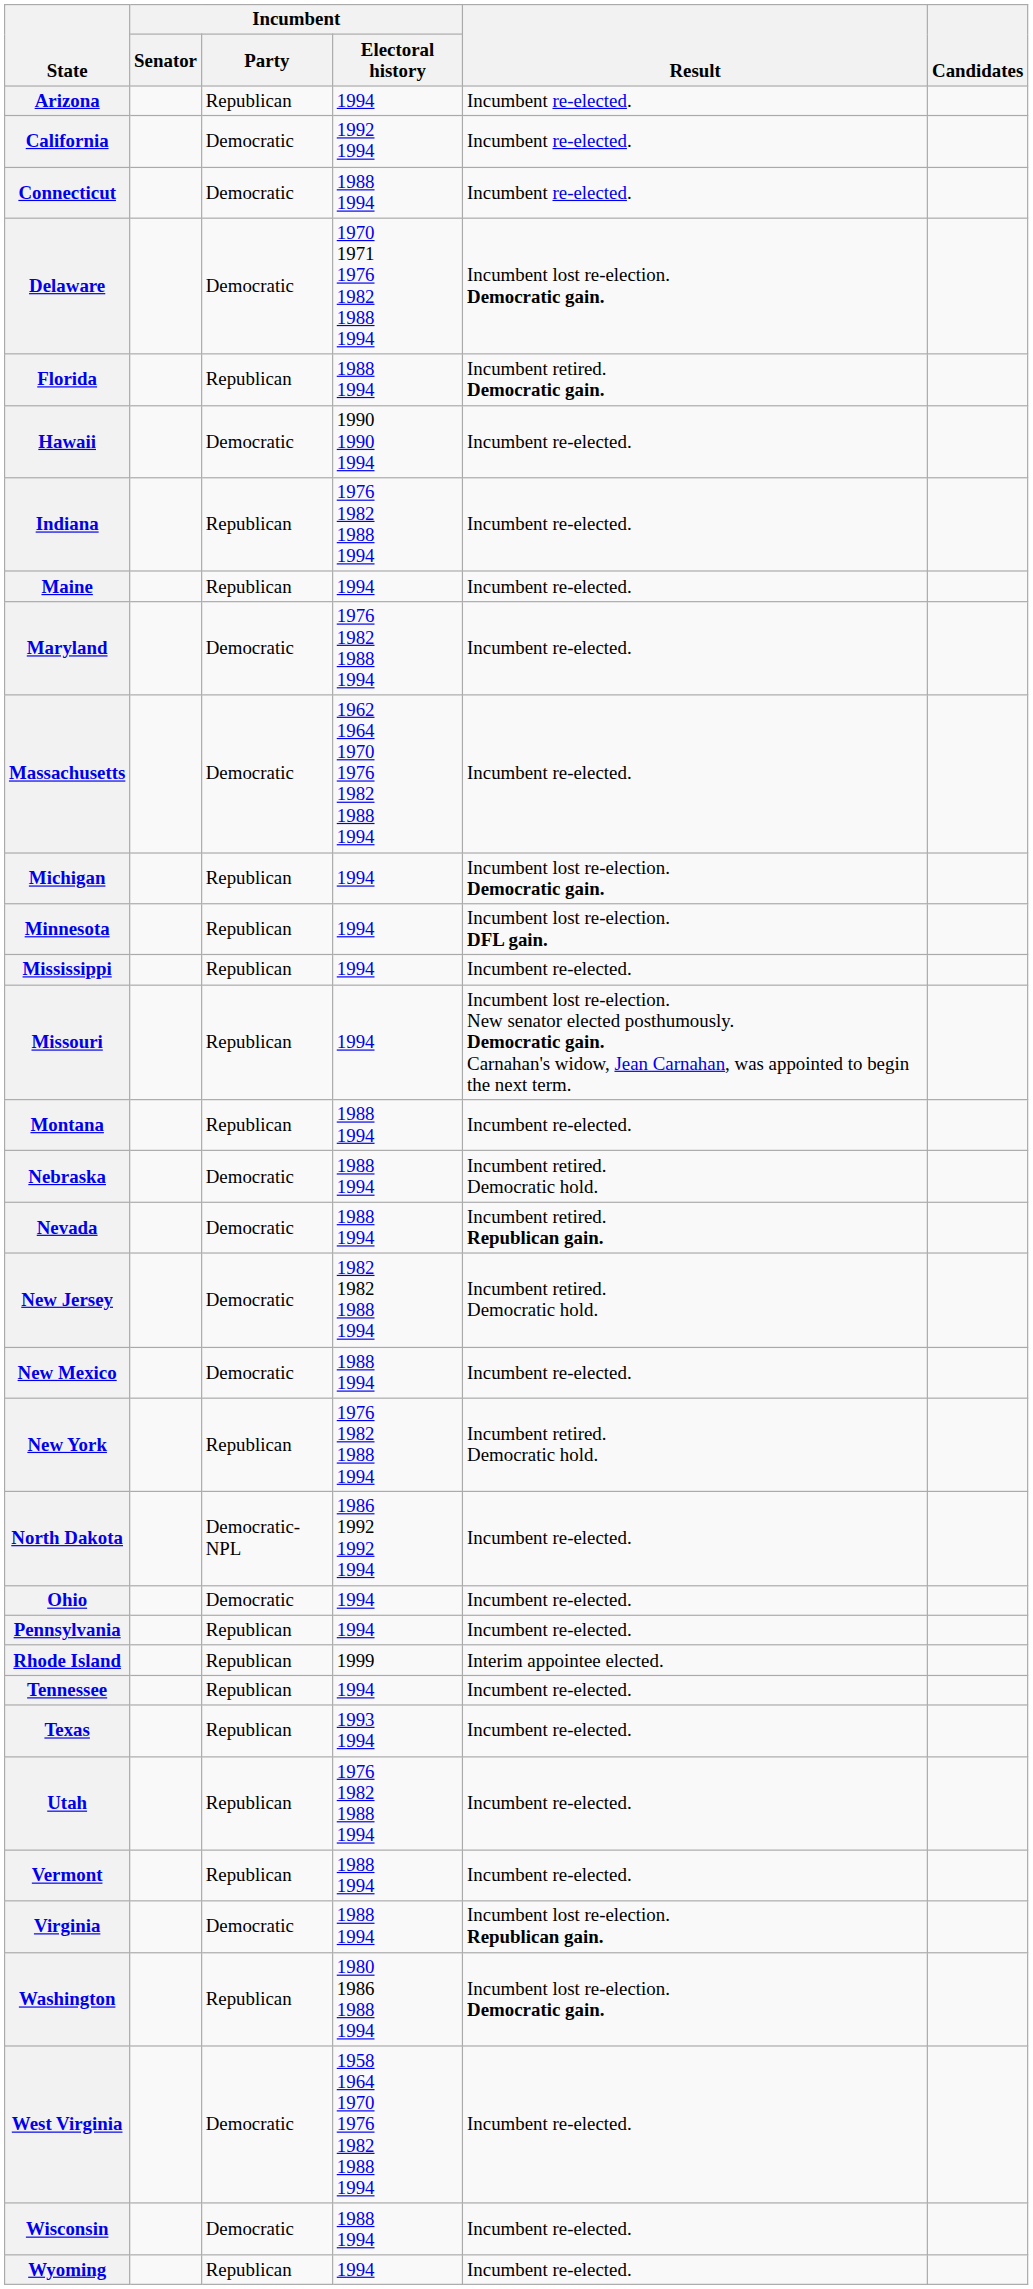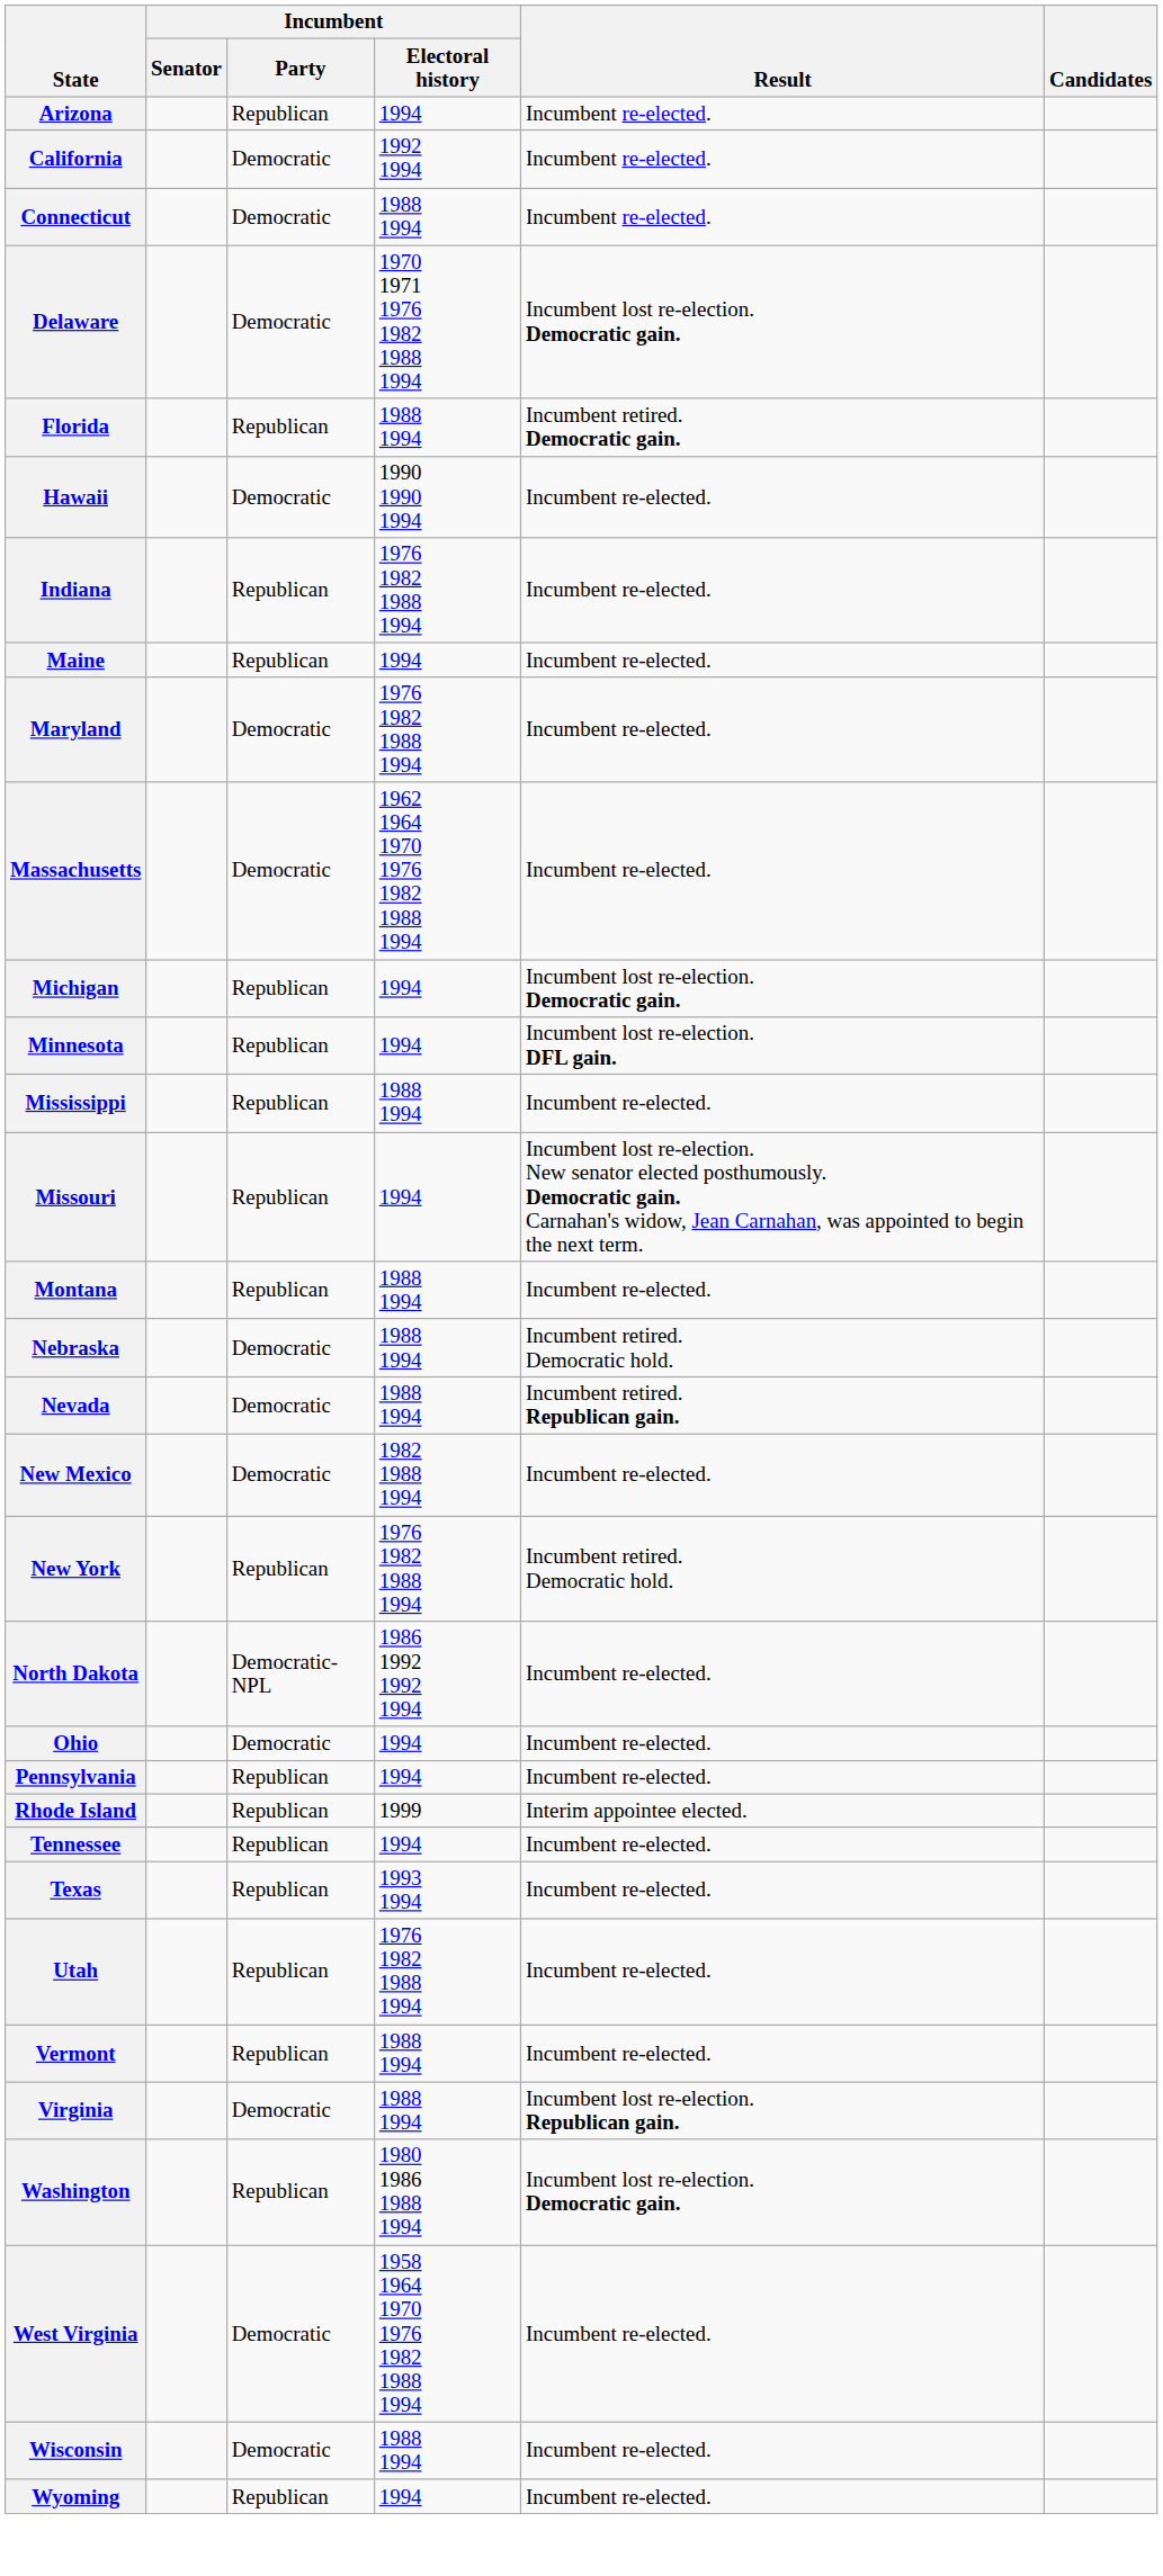 <table class="wikitable sortable">
 <tr valign=bottom>
 <th rowspan=2>State</th>
 <th colspan=3>Incumbent</th>
 <th rowspan=2>Result</th>
 <th rowspan=2 class=unsortable>Candidates</th>
 </tr>
 <tr>
 <th>Senator</th>
 <th>Party</th>
 <th>Electoral history</th>
 </tr>
 <tr>
 <th><a href='#'>Arizona</a></th>
 <td></td>
 <td>Republican</td>
 <td><a href='#'>1994</a></td>
 <td>Incumbent <a href='#'>re-elected</a>.</td>
 <td nowrap></td>
 </tr>
 <tr>
 <th><a href='#'>California</a></th>
 <td></td>
 <td>Democratic</td>
 <td><a href='#'>1992 </a><br><a href='#'>1994</a></td>
 <td>Incumbent <a href='#'>re-elected</a>.</td>
 <td nowrap></td>
 </tr>
 <tr>
 <th><a href='#'>Connecticut</a></th>
 <td></td>
 <td>Democratic</td>
 <td><a href='#'>1988</a><br><a href='#'>1994</a></td>
 <td>Incumbent <a href='#'>re-elected</a>.</td>
 <td nowrap></td>
 </tr>
 <tr>
 <th><a href='#'>Delaware</a></th>
 <td></td>
 <td>Democratic</td>
 <td><a href='#'>1970</a><br>1971 <br><a href='#'>1976</a><br><a href='#'>1982</a><br><a href='#'>1988</a><br><a href='#'>1994</a></td>
 <td>Incumbent lost re-election.<br><strong>Democratic gain.</strong></td>
 <td nowrap></td>
 </tr>
 <tr>
 <th><a href='#'>Florida</a></th>
 <td></td>
 <td>Republican</td>
 <td><a href='#'>1988</a><br><a href='#'>1994</a></td>
 <td>Incumbent retired.<br><strong>Democratic gain.</strong></td>
 <td nowrap></td>
 </tr>
 <tr>
 <th><a href='#'>Hawaii</a></th>
 <td></td>
 <td>Democratic</td>
 <td>1990 <br><a href='#'>1990 </a><br><a href='#'>1994</a></td>
 <td>Incumbent re-elected.</td>
 <td nowrap></td>
 </tr>
 <tr>
 <th><a href='#'>Indiana</a></th>
 <td></td>
 <td>Republican</td>
 <td><a href='#'>1976</a><br><a href='#'>1982</a><br><a href='#'>1988</a><br><a href='#'>1994</a></td>
 <td>Incumbent re-elected.</td>
 <td nowrap></td>
 </tr>
 <tr>
 <th><a href='#'>Maine</a></th>
 <td></td>
 <td>Republican</td>
 <td><a href='#'>1994</a></td>
 <td>Incumbent re-elected.</td>
 <td nowrap></td>
 </tr>
 <tr>
 <th><a href='#'>Maryland</a></th>
 <td></td>
 <td>Democratic</td>
 <td><a href='#'>1976</a><br><a href='#'>1982</a><br><a href='#'>1988</a><br><a href='#'>1994</a></td>
 <td>Incumbent re-elected.</td>
 <td nowrap></td>
 </tr>
 <tr>
 <th><a href='#'>Massachusetts</a></th>
 <td></td>
 <td>Democratic</td>
 <td><a href='#'>1962 </a><br><a href='#'>1964</a><br><a href='#'>1970</a><br><a href='#'>1976</a><br><a href='#'>1982</a><br><a href='#'>1988</a><br><a href='#'>1994</a></td>
 <td>Incumbent re-elected.</td>
 <td nowrap></td>
 </tr>
 <tr>
 <th><a href='#'>Michigan</a></th>
 <td></td>
 <td>Republican</td>
 <td><a href='#'>1994</a></td>
 <td>Incumbent lost re-election.<br><strong>Democratic gain.</strong></td>
 <td nowrap></td>
 </tr>
 <tr>
 <th><a href='#'>Minnesota</a></th>
 <td></td>
 <td>Republican</td>
 <td><a href='#'>1994</a></td>
 <td>Incumbent lost re-election.<br><strong>DFL gain.</strong></td>
 <td nowrap></td>
 </tr>
 <tr>
 <th><a href='#'>Mississippi</a></th>
 <td></td>
 <td>Republican</td>
-<td><a href='#'>1994</a></td>
+<td><a href='#'>1988</a><br><a href='#'>1994</a></td>
 <td>Incumbent re-elected.</td>
 <td nowrap></td>
 </tr>
 <tr>
 <th><a href='#'>Missouri</a></th>
 <td></td>
 <td>Republican</td>
 <td><a href='#'>1994</a></td>
 <td>Incumbent lost re-election.<br>New senator elected posthumously.<br><strong>Democratic gain.</strong><br>Carnahan's widow, <a href='#'>Jean Carnahan</a>, was appointed to begin the next term.</td>
 <td nowrap></td>
 </tr>
 <tr>
 <th><a href='#'>Montana</a></th>
 <td></td>
 <td>Republican</td>
 <td><a href='#'>1988</a><br><a href='#'>1994</a></td>
 <td>Incumbent re-elected.</td>
 <td nowrap></td>
 </tr>
 <tr>
 <th><a href='#'>Nebraska</a></th>
 <td></td>
 <td>Democratic</td>
 <td><a href='#'>1988</a><br><a href='#'>1994</a></td>
 <td>Incumbent retired.<br>Democratic hold.</td>
 <td nowrap></td>
 </tr>
 <tr>
 <th><a href='#'>Nevada</a></th>
 <td></td>
 <td>Democratic</td>
 <td><a href='#'>1988</a><br><a href='#'>1994</a></td>
 <td>Incumbent retired.<br><strong>Republican gain.</strong></td>
 <td nowrap></td>
 </tr>
 <tr>
-<th><a href='#'>New Jersey</a></th>
-<td></td>
-<td>Democratic</td>
-<td><a href='#'>1982</a><br>1982 <br><a href='#'>1988</a><br><a href='#'>1994</a></td>
-<td>Incumbent retired.<br>Democratic hold.</td>
-<td nowrap></td>
-</tr>
-<tr>
 <th><a href='#'>New Mexico</a></th>
 <td></td>
 <td>Democratic</td>
-<td><a href='#'>1988</a><br><a href='#'>1994</a></td>
+<td><a href='#'>1982</a><br><a href='#'>1988</a><br><a href='#'>1994</a></td>
 <td>Incumbent re-elected.</td>
 <td nowrap></td>
 </tr>
 <tr>
 <th><a href='#'>New York</a></th>
 <td></td>
 <td>Republican</td>
 <td><a href='#'>1976</a><br><a href='#'>1982</a><br><a href='#'>1988</a><br><a href='#'>1994</a></td>
 <td>Incumbent retired.<br>Democratic hold.</td>
 <td nowrap></td>
 </tr>
 <tr>
 <th><a href='#'>North Dakota</a></th>
 <td></td>
 <td>Democratic-NPL</td>
 <td><a href='#'>1986</a><br>1992 <br><a href='#'>1992 </a><br><a href='#'>1994</a></td>
 <td>Incumbent re-elected.</td>
 <td nowrap></td>
 </tr>
 <tr>
 <th><a href='#'>Ohio</a></th>
 <td></td>
 <td>Democratic</td>
 <td><a href='#'>1994</a></td>
 <td>Incumbent re-elected.</td>
 <td nowrap></td>
 </tr>
 <tr>
 <th><a href='#'>Pennsylvania</a></th>
 <td></td>
 <td>Republican</td>
 <td><a href='#'>1994</a></td>
 <td>Incumbent re-elected.</td>
 <td nowrap></td>
 </tr>
 <tr>
 <th><a href='#'>Rhode Island</a></th>
 <td></td>
 <td>Republican</td>
 <td>1999 </td>
 <td>Interim appointee elected.</td>
 <td nowrap></td>
 </tr>
 <tr>
 <th><a href='#'>Tennessee</a></th>
 <td></td>
 <td>Republican</td>
 <td><a href='#'>1994</a></td>
 <td>Incumbent re-elected.</td>
 <td nowrap></td>
 </tr>
 <tr>
 <th><a href='#'>Texas</a></th>
 <td></td>
 <td>Republican</td>
 <td><a href='#'>1993 </a><br><a href='#'>1994</a></td>
 <td>Incumbent re-elected.</td>
 <td nowrap></td>
 </tr>
 <tr>
 <th><a href='#'>Utah</a></th>
 <td></td>
 <td>Republican</td>
 <td><a href='#'>1976</a><br><a href='#'>1982</a><br><a href='#'>1988</a><br><a href='#'>1994</a></td>
 <td>Incumbent re-elected.</td>
 <td nowrap></td>
 </tr>
 <tr>
 <th><a href='#'>Vermont</a></th>
 <td></td>
 <td>Republican</td>
 <td><a href='#'>1988</a><br><a href='#'>1994</a></td>
 <td>Incumbent re-elected.</td>
 <td nowrap></td>
 </tr>
 <tr>
 <th><a href='#'>Virginia</a></th>
 <td></td>
 <td>Democratic</td>
 <td><a href='#'>1988</a><br><a href='#'>1994</a></td>
 <td>Incumbent lost re-election.<br><strong>Republican gain.</strong></td>
 <td nowrap></td>
 </tr>
 <tr>
 <th><a href='#'>Washington</a></th>
 <td></td>
 <td>Republican</td>
 <td><a href='#'>1980</a><br>1986 <br><a href='#'>1988</a><br><a href='#'>1994</a></td>
 <td>Incumbent lost re-election.<br><strong>Democratic gain.</strong></td>
 <td nowrap></td>
 </tr>
 <tr>
 <th><a href='#'>West Virginia</a></th>
 <td></td>
 <td>Democratic</td>
 <td><a href='#'>1958</a><br><a href='#'>1964</a><br><a href='#'>1970</a><br><a href='#'>1976</a><br><a href='#'>1982</a><br><a href='#'>1988</a><br><a href='#'>1994</a></td>
 <td>Incumbent re-elected.</td>
 <td nowrap></td>
 </tr>
 <tr>
 <th><a href='#'>Wisconsin</a></th>
 <td></td>
 <td>Democratic</td>
 <td><a href='#'>1988</a><br><a href='#'>1994</a></td>
 <td>Incumbent re-elected.</td>
 <td nowrap></td>
 </tr>
 <tr>
 <th><a href='#'>Wyoming</a></th>
 <td></td>
 <td>Republican</td>
 <td><a href='#'>1994</a></td>
 <td>Incumbent re-elected.</td>
 <td nowrap></td>
 </tr>
 </table>
